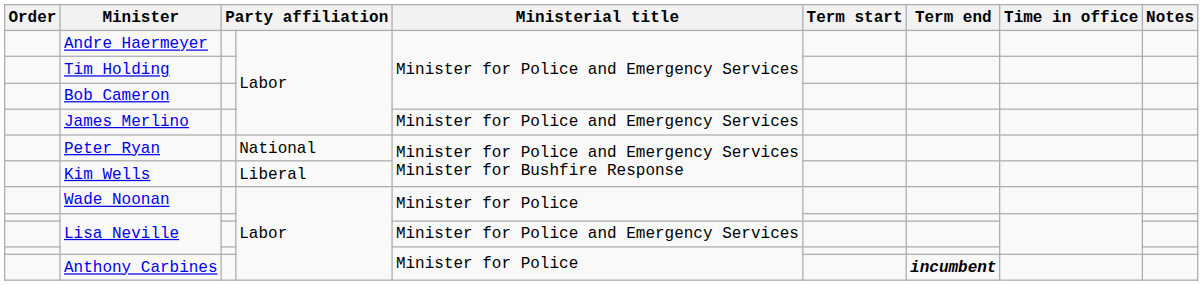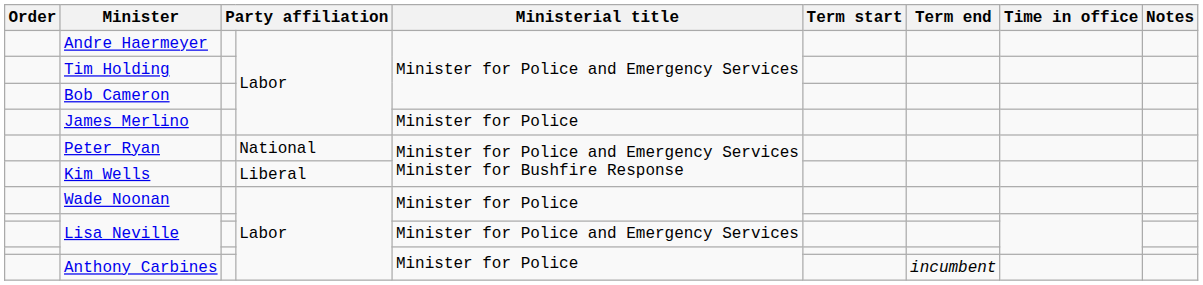 <table class="wikitable sotable">
 <tr>
 <th>Order</th>
 <th>Minister</th>
 <th colspan=2>Party affiliation</th>
 <th>Ministerial title</th>
 <th>Term start</th>
 <th>Term end</th>
 <th>Time in office</th>
 <th>Notes</th>
 </tr>
 <tr>
 <td align=center></td>
 <td><a href='#'>Andre Haermeyer</a></td>
 <td></td>
 <td rowspan=4>Labor</td>
 <td rowspan=3>Minister for Police and Emergency Services</td>
 <td align=center></td>
 <td align=center></td>
 <td align=right></td>
 <td></td>
 </tr>
 <tr>
 <td align=center></td>
 <td><a href='#'>Tim Holding</a></td>
 <td></td>
 <td align=center></td>
 <td align=center></td>
 <td align=right></td>
 <td></td>
 </tr>
 <tr>
 <td align=center></td>
 <td><a href='#'>Bob Cameron</a></td>
 <td></td>
 <td align=center></td>
 <td align=center></td>
 <td align=right></td>
 <td></td>
 </tr>
 <tr>
 <td align=center></td>
 <td><a href='#'>James Merlino</a></td>
 <td></td>
-<td>Minister for Police and Emergency Services</td>
+<td>Minister for Police</td>
 <td align=center></td>
 <td align=center></td>
 <td align=right></td>
 <td></td>
 </tr>
 <tr>
 <td align=center></td>
 <td><a href='#'>Peter Ryan</a></td>
 <td></td>
 <td>National</td>
 <td rowspan=2>Minister for Police and Emergency Services<br>Minister for Bushfire Response</td>
 <td align=center></td>
 <td align=center></td>
 <td align=right></td>
 <td></td>
 </tr>
 <tr>
 <td align=center></td>
 <td><a href='#'>Kim Wells</a></td>
 <td></td>
 <td>Liberal</td>
 <td align=center></td>
 <td align=center></td>
 <td align=right></td>
 <td></td>
 </tr>
 <tr>
 <td align=center></td>
 <td><a href='#'>Wade Noonan</a></td>
 <td></td>
 <td rowspan=5>Labor</td>
 <td rowspan=2>Minister for Police</td>
 <td align=center></td>
 <td align=center></td>
 <td align=right></td>
 <td></td>
 </tr>
 <tr>
 <td align=center></td>
 <td rowspan=3><a href='#'>Lisa Neville</a></td>
 <td></td>
 <td align=center></td>
 <td align=center></td>
 <td align=right rowspan=3></td>
 <td></td>
 </tr>
 <tr>
 <td align=center></td>
 <td></td>
 <td>Minister for Police and Emergency Services</td>
 <td align=center></td>
 <td align=center></td>
 <td></td>
 </tr>
 <tr>
 <td align=center></td>
 <td></td>
 <td rowspan=2>Minister for Police</td>
 <td align=center></td>
 <td align=center></td>
 <td></td>
 </tr>
 <tr>
 <td align=center></td>
 <td><a href='#'>Anthony Carbines</a></td>
 <td></td>
 <td align=center></td>
-<td align=center><strong><em>incumbent</em></strong></td>
+<td align=center><em>incumbent</em></td>
 <td align=right></td>
 <td></td>
 </tr>
 </table>
